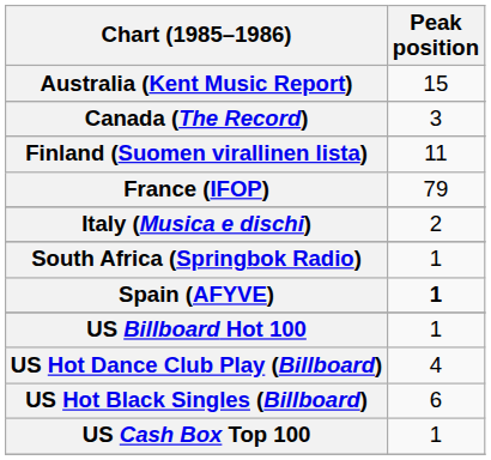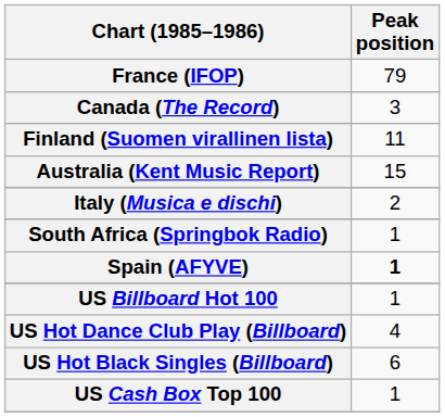 <table class="wikitable sortable plainrowheaders" style="text-align:center">
 <tr>
 <th>Chart (1985–1986)</th>
 <th>Peak<br>position</th>
 </tr>
 <tr>
-<th scope="row">Australia (<a href='#'>Kent Music Report</a>)</th>
-<td>15</td>
+<th scope="row">France (<a href='#'>IFOP</a>)</th>
+<td>79</td>
 </tr>
 <tr>
 </tr>
 <tr>
 </tr>
 <tr>
 <th scope="row">Canada (<em><a href='#'>The Record</a></em>)</th>
 <td>3</td>
 </tr>
 <tr>
 </tr>
 <tr>
 <th scope="row">Finland (<a href='#'>Suomen virallinen lista</a>)</th>
 <td>11</td>
 </tr>
 <tr>
-<th scope="row">France (<a href='#'>IFOP</a>)</th>
-<td>79</td>
+<th scope="row">Australia (<a href='#'>Kent Music Report</a>)</th>
+<td>15</td>
 </tr>
 <tr>
 </tr>
 <tr>
 <th scope="row">Italy (<em><a href='#'>Musica e dischi</a></em>)</th>
 <td>2</td>
 </tr>
 <tr>
 </tr>
 <tr>
 </tr>
 <tr>
 </tr>
 <tr>
 <th scope="row">South Africa (<a href='#'>Springbok Radio</a>)</th>
 <td>1</td>
 </tr>
 <tr>
 <th scope="row">Spain (<a href='#'>AFYVE</a>)</th>
 <td><strong>1</strong></td>
 </tr>
 <tr>
 </tr>
 <tr>
 </tr>
 <tr>
 </tr>
 <tr>
 <th scope="row">US <a href='#'><em>Billboard</em> Hot 100</a></th>
 <td>1</td>
 </tr>
 <tr>
 <th scope="row">US <a href='#'>Hot Dance Club Play</a> (<em><a href='#'>Billboard</a></em>)</th>
 <td>4</td>
 </tr>
 <tr>
 <th scope="row">US <a href='#'>Hot Black Singles</a> (<em><a href='#'>Billboard</a></em>)</th>
 <td>6</td>
 </tr>
 <tr>
 <th scope="row">US <em><a href='#'>Cash Box</a></em> Top 100</th>
 <td>1</td>
 </tr>
 <tr>
 </tr>
 <tr>
 </tr>
 </table>
